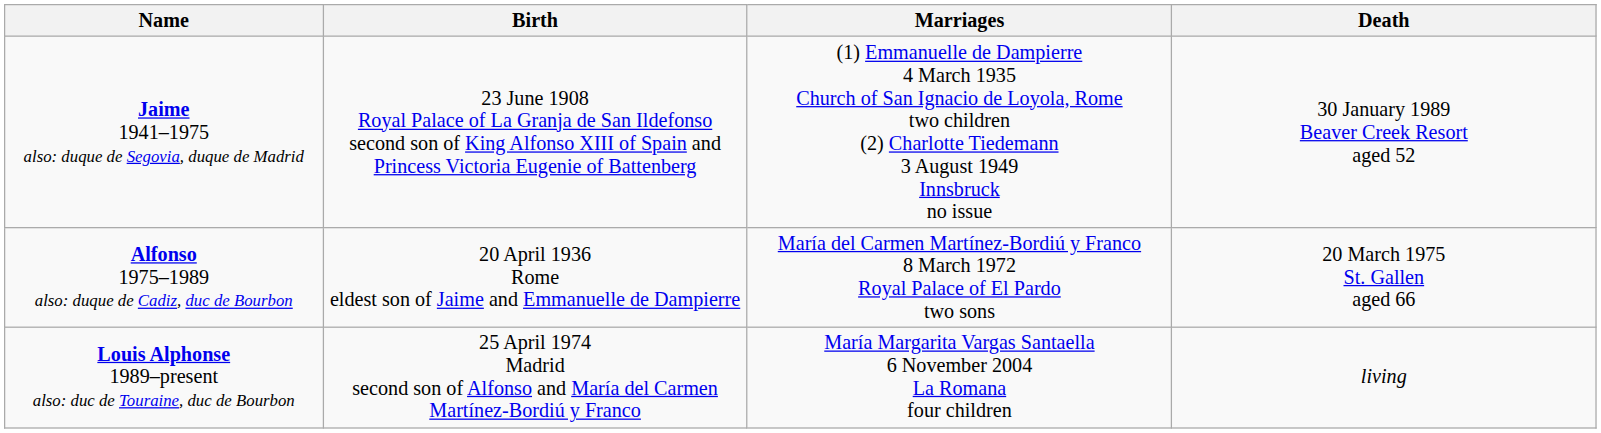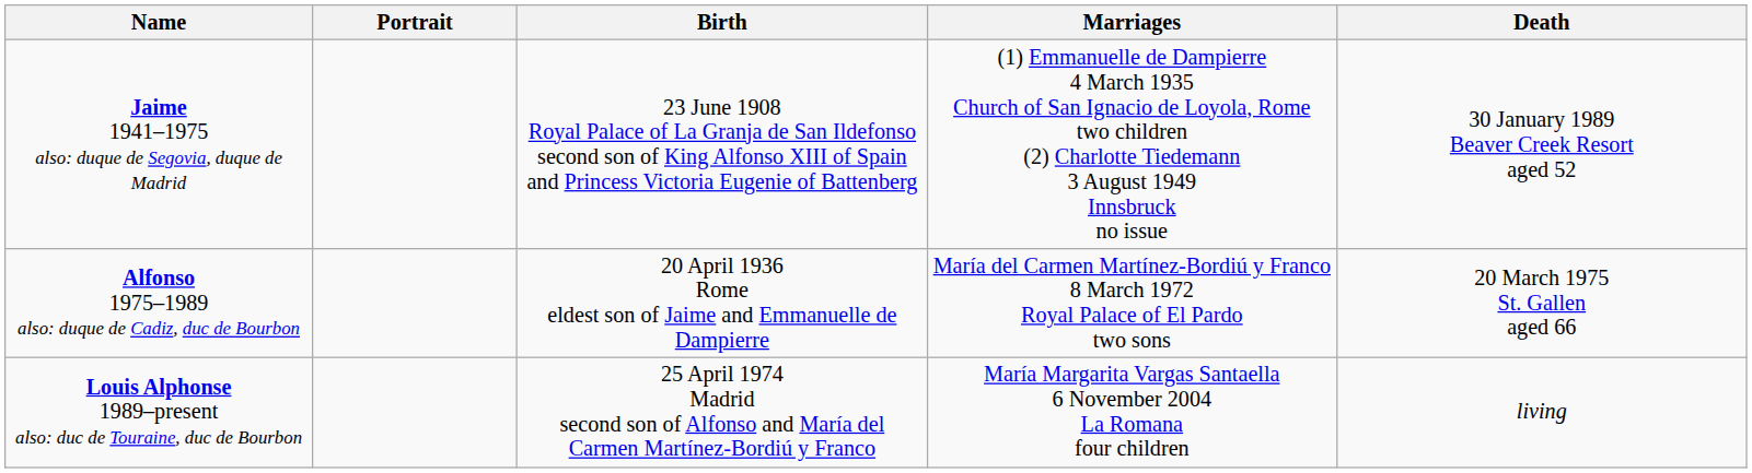 <table style="text-align:center; width:100%" class="wikitable">
 <tr>
 <th style="width:15%;">Name</th>
+<th style="width:10%;">Portrait</th>
 <th style="width:20%;">Birth</th>
 <th style="width:20%;">Marriages</th>
 <th style="width:20%;">Death</th>
 </tr>
 <tr>
 <td width=auto><strong><a href='#'>Jaime</a></strong><br>1941–1975<br><em><small>also: duque de <a href='#'>Segovia</a>, duque de Madrid</small></em></td>
+<td></td>
 <td>23 June 1908<br><a href='#'>Royal Palace of La Granja de San Ildefonso</a><br>second son of <a href='#'>King Alfonso XIII of Spain</a> and <a href='#'>Princess Victoria Eugenie of Battenberg</a></td>
 <td>(1) <a href='#'>Emmanuelle de Dampierre</a><br> 4 March 1935<br><a href='#'>Church of San Ignacio de Loyola, Rome</a><br>two children<br>(2) <a href='#'>Charlotte Tiedemann</a><br>3 August 1949<br><a href='#'>Innsbruck</a><br>no issue</td>
 <td>30 January 1989<br><a href='#'>Beaver Creek Resort</a><br>aged 52</td>
 </tr>
 <tr>
 <td width=auto><strong><a href='#'>Alfonso</a></strong><br>1975–1989<br><em><small>also: duque de <a href='#'>Cadiz</a>, <a href='#'>duc de Bourbon</a></small></em></td>
+<td></td>
 <td>20 April 1936<br>Rome<br>eldest son of <a href='#'>Jaime</a> and <a href='#'>Emmanuelle de Dampierre</a></td>
 <td><a href='#'>María del Carmen Martínez-Bordiú y Franco</a><br>8 March 1972<br><a href='#'>Royal Palace of El Pardo</a><br>two sons</td>
 <td>20 March 1975<br><a href='#'>St. Gallen</a><br>aged 66</td>
 </tr>
 <tr>
 <td width=auto><strong><a href='#'>Louis Alphonse</a></strong><br>1989–present<br><em><small>also: duc de <a href='#'>Touraine</a>, duc de Bourbon</small></em></td>
+<td></td>
 <td>25 April 1974<br>Madrid<br>second son of <a href='#'>Alfonso</a> and <a href='#'>María del Carmen Martínez-Bordiú y Franco</a></td>
 <td><a href='#'>María Margarita Vargas Santaella</a><br>6 November 2004<br><a href='#'>La Romana</a><br>four children</td>
 <td><em>living</em></td>
 </tr>
 </table>
